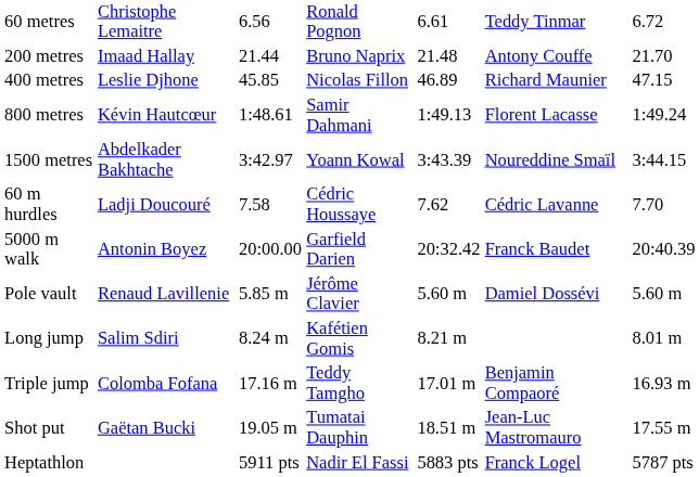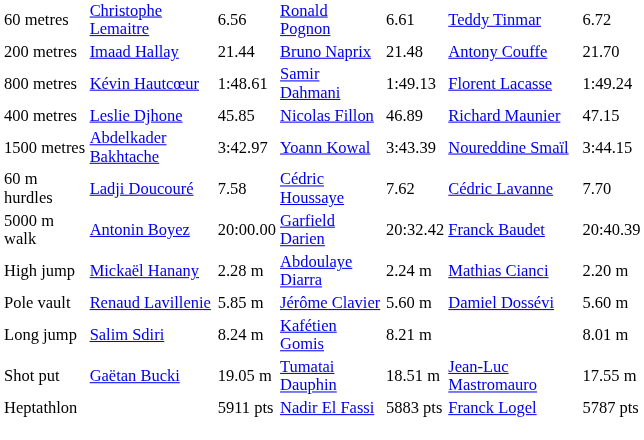 <table>
 <tr>
 <td>60 metres</td>
 <td><a href='#'>Christophe Lemaitre</a></td>
 <td>6.56</td>
 <td><a href='#'>Ronald Pognon</a></td>
 <td>6.61</td>
 <td><a href='#'>Teddy Tinmar</a></td>
 <td>6.72</td>
 </tr>
 <tr>
 <td>200 metres</td>
 <td><a href='#'>Imaad Hallay</a></td>
 <td>21.44 </td>
 <td><a href='#'>Bruno Naprix</a></td>
 <td>21.48</td>
 <td><a href='#'>Antony Couffe</a></td>
 <td>21.70</td>
 </tr>
 <tr>
+<td>800 metres</td>
+<td><a href='#'>Kévin Hautcœur</a></td>
+<td>1:48.61</td>
+<td><a href='#'>Samir Dahmani</a></td>
+<td>1:49.13 </td>
+<td><a href='#'>Florent Lacasse</a></td>
+<td>1:49.24</td>
+</tr>
+<tr>
 <td>400 metres</td>
 <td><a href='#'>Leslie Djhone</a></td>
 <td>45.85 </td>
 <td><a href='#'>Nicolas Fillon</a></td>
 <td>46.89 </td>
 <td><a href='#'>Richard Maunier</a></td>
 <td>47.15 </td>
-</tr>
-<tr>
-<td>800 metres</td>
-<td><a href='#'>Kévin Hautcœur</a></td>
-<td>1:48.61</td>
-<td><a href='#'>Samir Dahmani</a></td>
-<td>1:49.13 </td>
-<td><a href='#'>Florent Lacasse</a></td>
-<td>1:49.24</td>
 </tr>
 <tr>
 <td>1500 metres</td>
 <td><a href='#'>Abdelkader Bakhtache</a></td>
 <td>3:42.97</td>
 <td><a href='#'>Yoann Kowal</a></td>
 <td>3:43.39</td>
 <td><a href='#'>Noureddine Smaïl</a></td>
 <td>3:44.15</td>
 </tr>
 <tr>
 <td>60 m hurdles</td>
 <td><a href='#'>Ladji Doucouré</a></td>
 <td>7.58</td>
 <td><a href='#'>Cédric Houssaye</a></td>
 <td>7.62 </td>
 <td><a href='#'>Cédric Lavanne</a></td>
 <td>7.70</td>
 </tr>
 <tr>
 <td>5000 m walk</td>
 <td><a href='#'>Antonin Boyez</a></td>
 <td>20:00.00</td>
 <td><a href='#'>Garfield Darien</a></td>
 <td>20:32.42</td>
 <td><a href='#'>Franck Baudet</a></td>
 <td>20:40.39</td>
 </tr>
 <tr>
+<td>High jump</td>
+<td><a href='#'>Mickaël Hanany</a></td>
+<td>2.28 m </td>
+<td><a href='#'>Abdoulaye Diarra</a></td>
+<td>2.24 m</td>
+<td><a href='#'>Mathias Cianci</a></td>
+<td>2.20 m</td>
+</tr>
+<tr>
 <td>Pole vault</td>
 <td><a href='#'>Renaud Lavillenie</a></td>
 <td>5.85 m </td>
 <td><a href='#'>Jérôme Clavier</a></td>
 <td>5.60 m</td>
 <td><a href='#'>Damiel Dossévi</a></td>
 <td>5.60 m</td>
 </tr>
 <tr>
 <td>Long jump</td>
 <td><a href='#'>Salim Sdiri</a></td>
 <td>8.24 m</td>
 <td><a href='#'>Kafétien Gomis</a></td>
 <td>8.21 m </td>
 <td></td>
 <td>8.01 m </td>
-</tr>
-<tr>
-<td>Triple jump</td>
-<td><a href='#'>Colomba Fofana</a></td>
-<td>17.16 m </td>
-<td><a href='#'>Teddy Tamgho</a></td>
-<td>17.01 m</td>
-<td><a href='#'>Benjamin Compaoré</a></td>
-<td>16.93 m </td>
 </tr>
 <tr>
 <td>Shot put</td>
 <td><a href='#'>Gaëtan Bucki</a></td>
 <td>19.05 m</td>
 <td><a href='#'>Tumatai Dauphin</a></td>
 <td>18.51 m</td>
 <td><a href='#'>Jean-Luc Mastromauro</a></td>
 <td>17.55 m</td>
 </tr>
 <tr>
 <td>Heptathlon</td>
 <td></td>
 <td>5911 pts </td>
 <td><a href='#'>Nadir El Fassi</a></td>
 <td>5883 pts</td>
 <td><a href='#'>Franck Logel</a></td>
 <td>5787 pts</td>
 </tr>
 </table>
